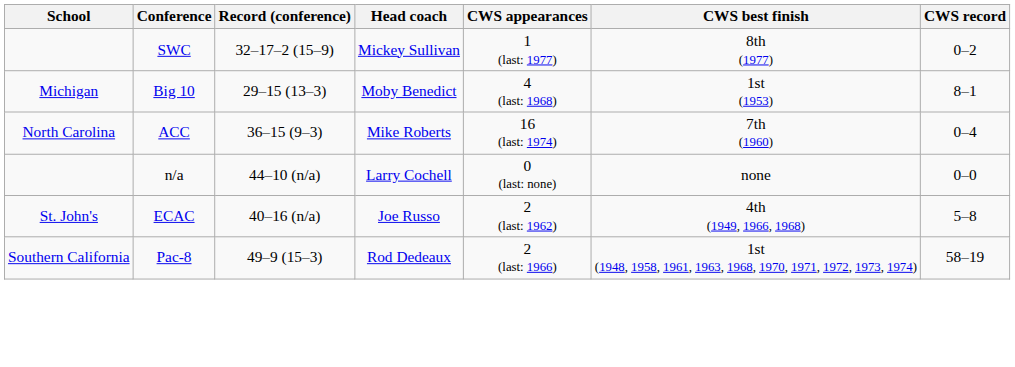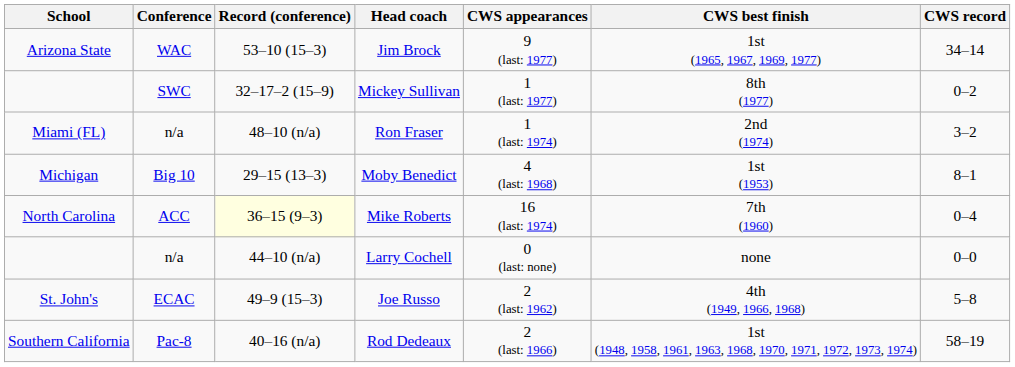 <table class="wikitable">
 <tr>
 <th>School</th>
 <th>Conference</th>
 <th>Record (conference)</th>
 <th>Head coach</th>
 <th>CWS appearances</th>
 <th>CWS best finish</th>
 <th>CWS record</th>
 </tr>
 <tr align=center>
+<td><a href='#'>Arizona State</a></td>
+<td><a href='#'>WAC</a></td>
+<td>53–10 (15–3)</td>
+<td><a href='#'>Jim Brock</a></td>
+<td>9<br><small>(last: <a href='#'>1977</a>)</small></td>
+<td>1st<br><small>(<a href='#'>1965</a>, <a href='#'>1967</a>, <a href='#'>1969</a>, <a href='#'>1977</a>)</small></td>
+<td>34–14</td>
+</tr>
+<tr align=center>
 <td></td>
 <td><a href='#'>SWC</a></td>
 <td>32–17–2 (15–9)</td>
 <td><a href='#'>Mickey Sullivan</a></td>
 <td>1<br><small>(last: <a href='#'>1977</a>)</small></td>
 <td>8th<br><small>(<a href='#'>1977</a>)</small></td>
 <td>0–2</td>
+</tr>
+<tr align=center>
+<td><a href='#'>Miami (FL)</a></td>
+<td>n/a</td>
+<td>48–10 (n/a)</td>
+<td><a href='#'>Ron Fraser</a></td>
+<td>1<br><small>(last: <a href='#'>1974</a>)</small></td>
+<td>2nd<br><small>(<a href='#'>1974</a>)</small></td>
+<td>3–2</td>
 </tr>
 <tr align=center>
 <td><a href='#'>Michigan</a></td>
 <td><a href='#'>Big 10</a></td>
 <td>29–15 (13–3)</td>
 <td><a href='#'>Moby Benedict</a></td>
 <td>4<br><small>(last: <a href='#'>1968</a>)</small></td>
 <td>1st<br><small>(<a href='#'>1953</a>)</small></td>
 <td>8–1</td>
 </tr>
 <tr align=center>
 <td><a href='#'>North Carolina</a></td>
 <td><a href='#'>ACC</a></td>
-<td>36–15 (9–3)</td>
+<td style="background: lightyellow;">36–15 (9–3)</td>
 <td><a href='#'>Mike Roberts</a></td>
 <td>16<br><small>(last: <a href='#'>1974</a>)</small></td>
 <td>7th<br><small>(<a href='#'>1960</a>)</small></td>
 <td>0–4</td>
 </tr>
 <tr align=center>
 <td></td>
 <td>n/a</td>
 <td>44–10 (n/a)</td>
 <td><a href='#'>Larry Cochell</a></td>
 <td>0<br><small>(last: none)</small></td>
 <td>none</td>
 <td>0–0</td>
 </tr>
 <tr align=center>
 <td><a href='#'>St. John's</a></td>
 <td><a href='#'>ECAC</a></td>
-<td>40–16 (n/a)</td>
+<td>49–9 (15–3)</td>
 <td><a href='#'>Joe Russo</a></td>
 <td>2<br><small>(last: <a href='#'>1962</a>)</small></td>
 <td>4th<br><small>(<a href='#'>1949</a>, <a href='#'>1966</a>, <a href='#'>1968</a>)</small></td>
 <td>5–8</td>
 </tr>
 <tr align=center>
 <td><a href='#'>Southern California</a></td>
 <td><a href='#'>Pac-8</a></td>
-<td>49–9 (15–3)</td>
+<td>40–16 (n/a)</td>
 <td><a href='#'>Rod Dedeaux</a></td>
 <td>2<br><small>(last: <a href='#'>1966</a>)</small></td>
 <td>1st<br><small>(<a href='#'>1948</a>, <a href='#'>1958</a>, <a href='#'>1961</a>, <a href='#'>1963</a>, <a href='#'>1968</a>, <a href='#'>1970</a>, <a href='#'>1971</a>, <a href='#'>1972</a>, <a href='#'>1973</a>, <a href='#'>1974</a>)</small></td>
 <td>58–19</td>
 </tr>
 </table>
